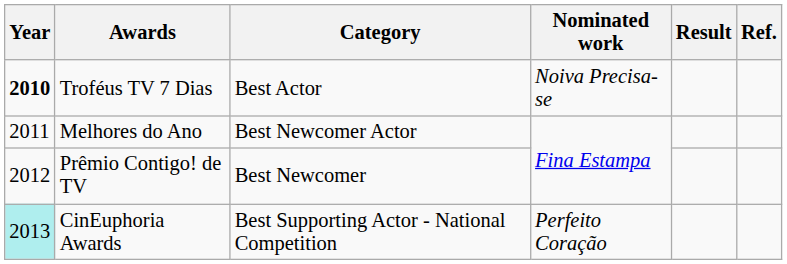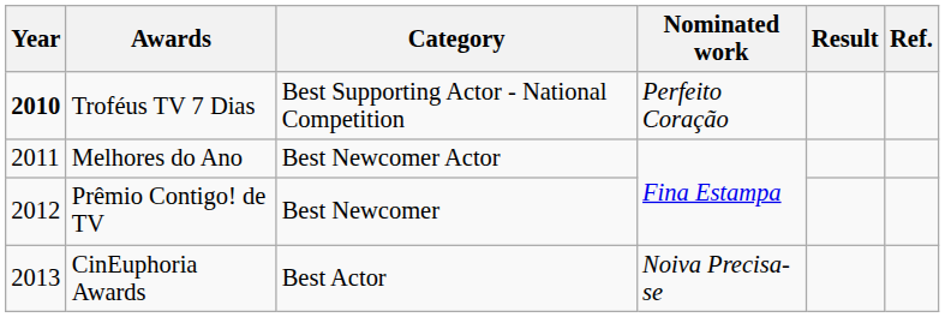 <table class="wikitable">
 <tr>
 <th>Year</th>
 <th>Awards</th>
 <th>Category</th>
 <th>Nominated work</th>
 <th>Result</th>
 <th>Ref.</th>
 </tr>
 <tr>
 <td><strong>2010</strong></td>
 <td>Troféus TV 7 Dias</td>
-<td>Best Actor</td>
-<td><em>Noiva Precisa-se</em></td>
+<td>Best Supporting Actor - National Competition</td>
+<td><em>Perfeito Coração</em></td>
 <td></td>
 <td></td>
 </tr>
 <tr>
 <td>2011</td>
 <td>Melhores do Ano</td>
 <td>Best Newcomer Actor</td>
 <td rowspan=2><em><a href='#'>Fina Estampa</a></em></td>
 <td></td>
 <td></td>
 </tr>
 <tr>
 <td>2012</td>
 <td>Prêmio Contigo! de TV</td>
 <td>Best Newcomer</td>
 <td></td>
 <td></td>
 </tr>
 <tr>
-<td style="background: paleturquoise;">2013</td>
+<td>2013</td>
 <td>CinEuphoria Awards</td>
-<td>Best Supporting Actor - National Competition</td>
-<td><em>Perfeito Coração</em></td>
+<td>Best Actor</td>
+<td><em>Noiva Precisa-se</em></td>
 <td></td>
 <td></td>
 </tr>
 </table>
